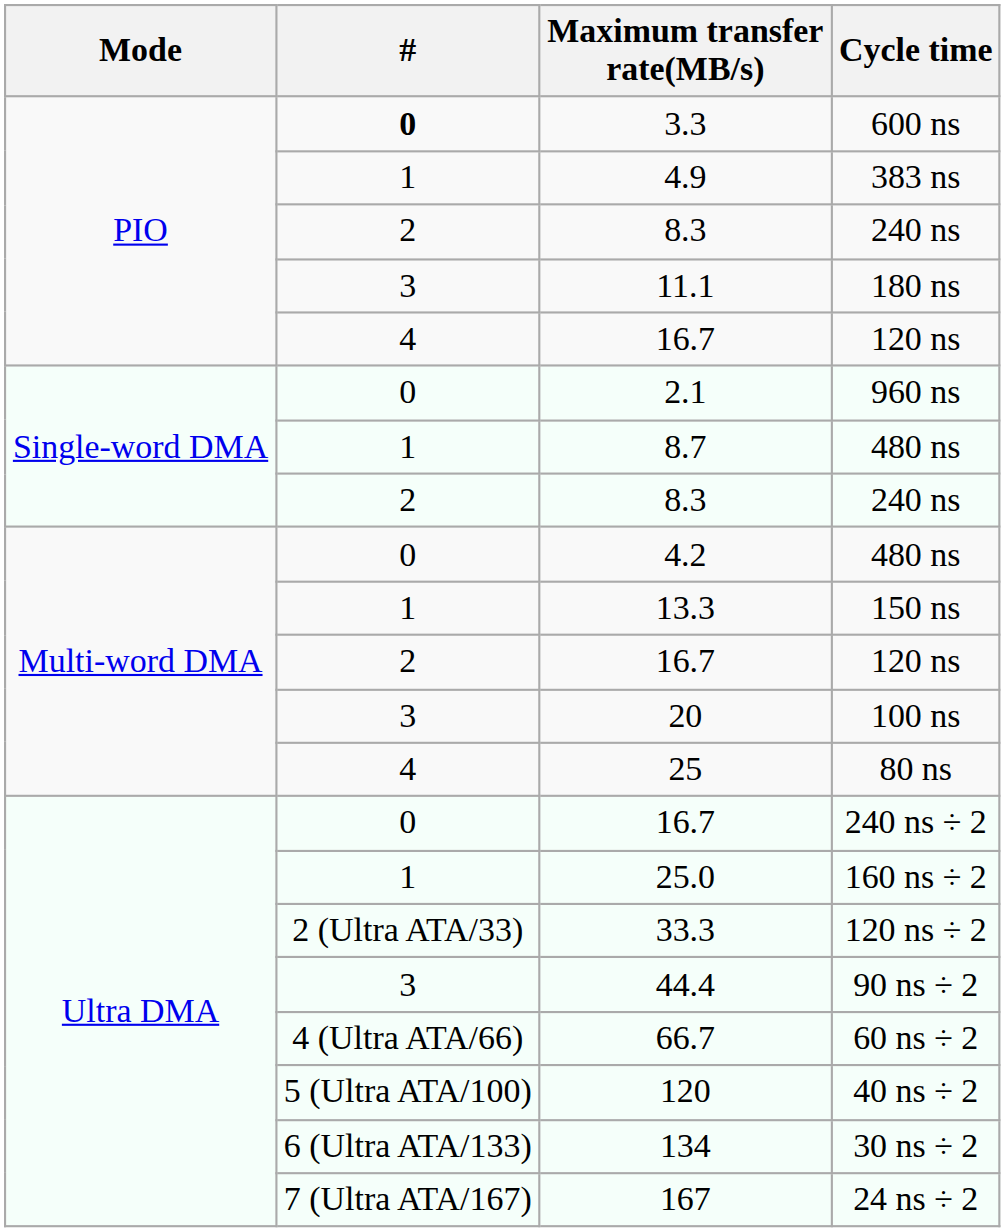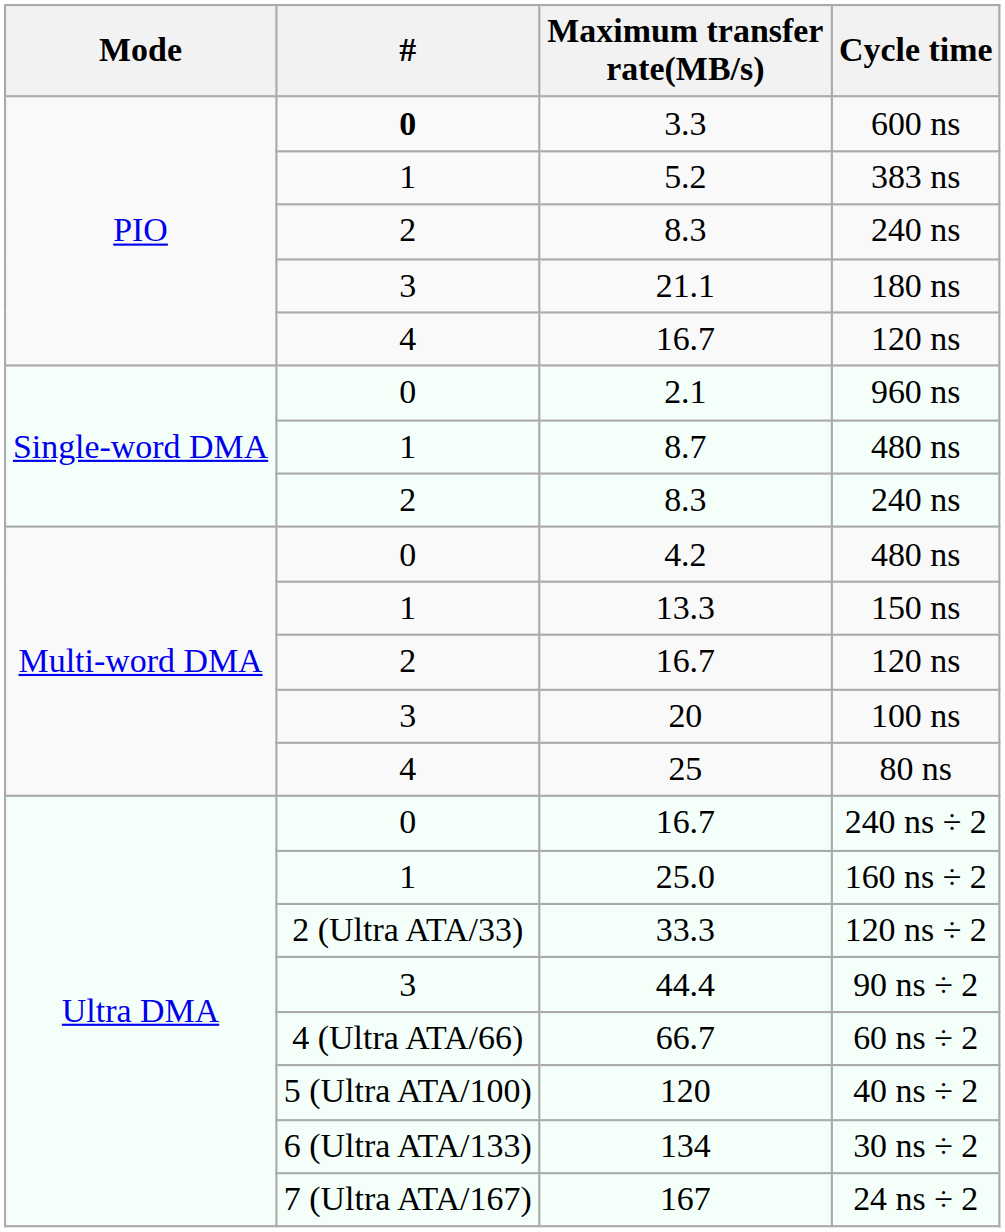 <table class="wikitable sortable" style="text-align:center">
 <tr>
 <th>Mode</th>
 <th>#</th>
 <th>Maximum transfer<br> rate(MB/s)</th>
 <th>Cycle time</th>
 </tr>
 <tr>
 <td rowspan=5><a href='#'>PIO</a></td>
 <td><strong>0</strong></td>
 <td>3.3</td>
 <td>600 ns</td>
 </tr>
 <tr>
 <td>1</td>
-<td>4.9</td>
+<td>5.2</td>
 <td>383 ns</td>
 </tr>
 <tr>
 <td>2</td>
 <td>8.3</td>
 <td>240 ns</td>
 </tr>
 <tr>
 <td>3</td>
-<td>11.1</td>
+<td>21.1</td>
 <td>180 ns</td>
 </tr>
 <tr>
 <td>4</td>
 <td>16.7</td>
 <td>120 ns</td>
 </tr>
 <tr style="background:#f5fffa">
 <td rowspan=3><a href='#'>Single-word DMA</a></td>
 <td>0</td>
 <td>2.1</td>
 <td>960 ns</td>
 </tr>
 <tr style="background:#f5fffa">
 <td>1</td>
 <td>8.7</td>
 <td>480 ns</td>
 </tr>
 <tr style="background:#f5fffa">
 <td>2</td>
 <td>8.3</td>
 <td>240 ns</td>
 </tr>
 <tr>
 <td rowspan=5><a href='#'>Multi-word DMA</a></td>
 <td>0</td>
 <td>4.2</td>
 <td>480 ns</td>
 </tr>
 <tr>
 <td>1</td>
 <td>13.3</td>
 <td>150 ns</td>
 </tr>
 <tr>
 <td>2</td>
 <td>16.7</td>
 <td>120 ns</td>
 </tr>
 <tr>
 <td>3</td>
 <td>20</td>
 <td>100 ns</td>
 </tr>
 <tr>
 <td>4</td>
 <td>25</td>
 <td>80 ns</td>
 </tr>
 <tr style="background:#f5fffa">
 <td rowspan=8><a href='#'>Ultra DMA</a></td>
 <td>0</td>
 <td>16.7</td>
 <td>240 ns ÷ 2</td>
 </tr>
 <tr style="background:#f5fffa">
 <td>1</td>
 <td>25.0</td>
 <td>160 ns ÷ 2</td>
 </tr>
 <tr style="background:#f5fffa">
 <td>2 (Ultra ATA/33)</td>
 <td>33.3</td>
 <td>120 ns ÷ 2</td>
 </tr>
 <tr style="background:#f5fffa">
 <td>3</td>
 <td>44.4</td>
 <td>90 ns ÷ 2</td>
 </tr>
 <tr style="background:#f5fffa">
 <td>4 (Ultra ATA/66)</td>
 <td>66.7</td>
 <td>60 ns ÷ 2</td>
 </tr>
 <tr style="background:#f5fffa">
 <td>5 (Ultra ATA/100)</td>
 <td>120</td>
 <td>40 ns ÷ 2</td>
 </tr>
 <tr style="background:#f5fffa">
 <td>6 (Ultra ATA/133)</td>
 <td>134</td>
 <td>30 ns ÷ 2</td>
 </tr>
 <tr style="background:#f5fffa">
 <td>7 (Ultra ATA/167)</td>
 <td>167</td>
 <td>24 ns ÷ 2</td>
 </tr>
 </table>
